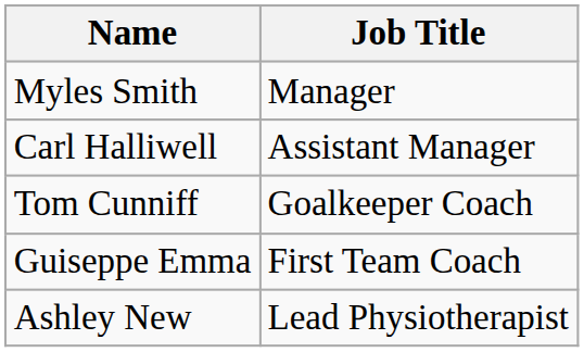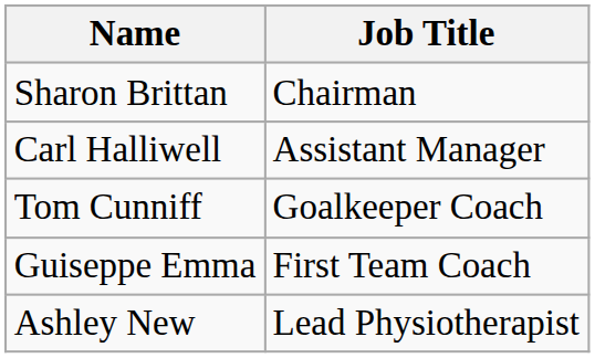 <table class="wikitable">
 <tr>
 <th>Name</th>
 <th>Job Title</th>
 </tr>
 <tr>
-<td> Myles Smith</td>
-<td>Manager</td>
+<td> Sharon Brittan</td>
+<td>Chairman</td>
 </tr>
 <tr>
 <td> Carl Halliwell</td>
 <td>Assistant Manager</td>
 </tr>
 <tr>
 <td> Tom Cunniff</td>
 <td>Goalkeeper Coach</td>
 </tr>
 <tr>
 <td> Guiseppe Emma</td>
 <td>First Team Coach</td>
 </tr>
 <tr>
 <td> Ashley New</td>
 <td>Lead Physiotherapist</td>
 </tr>
 </table>
